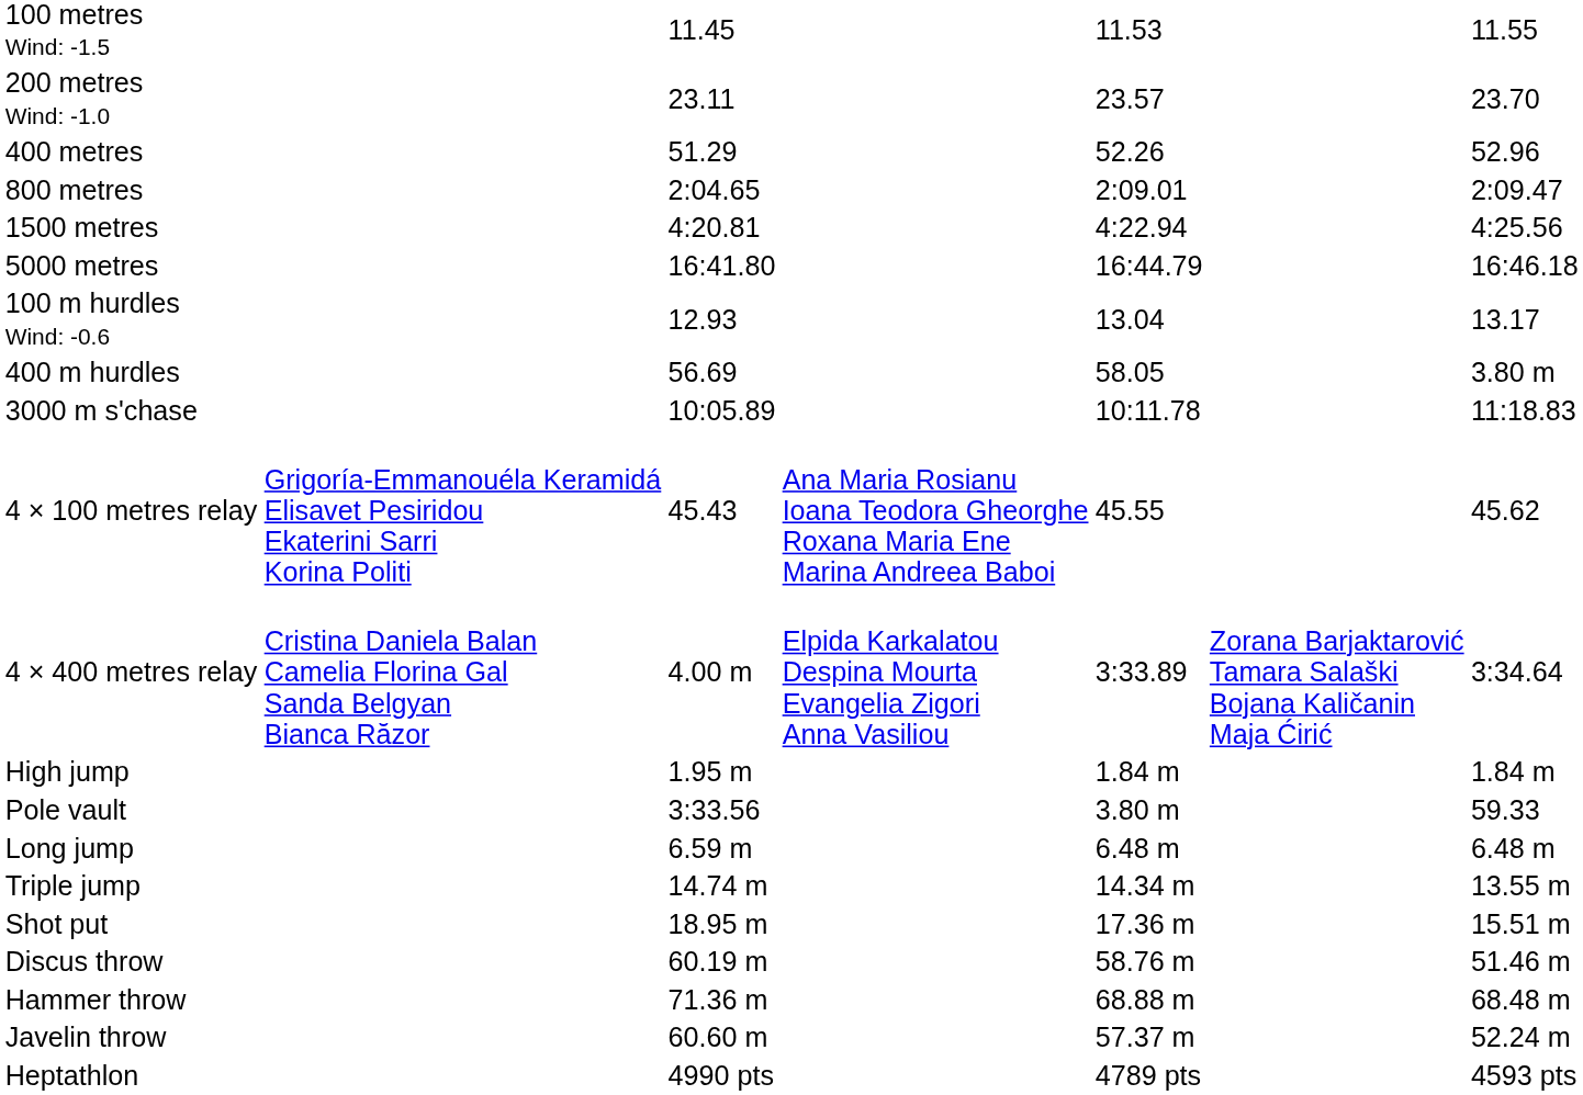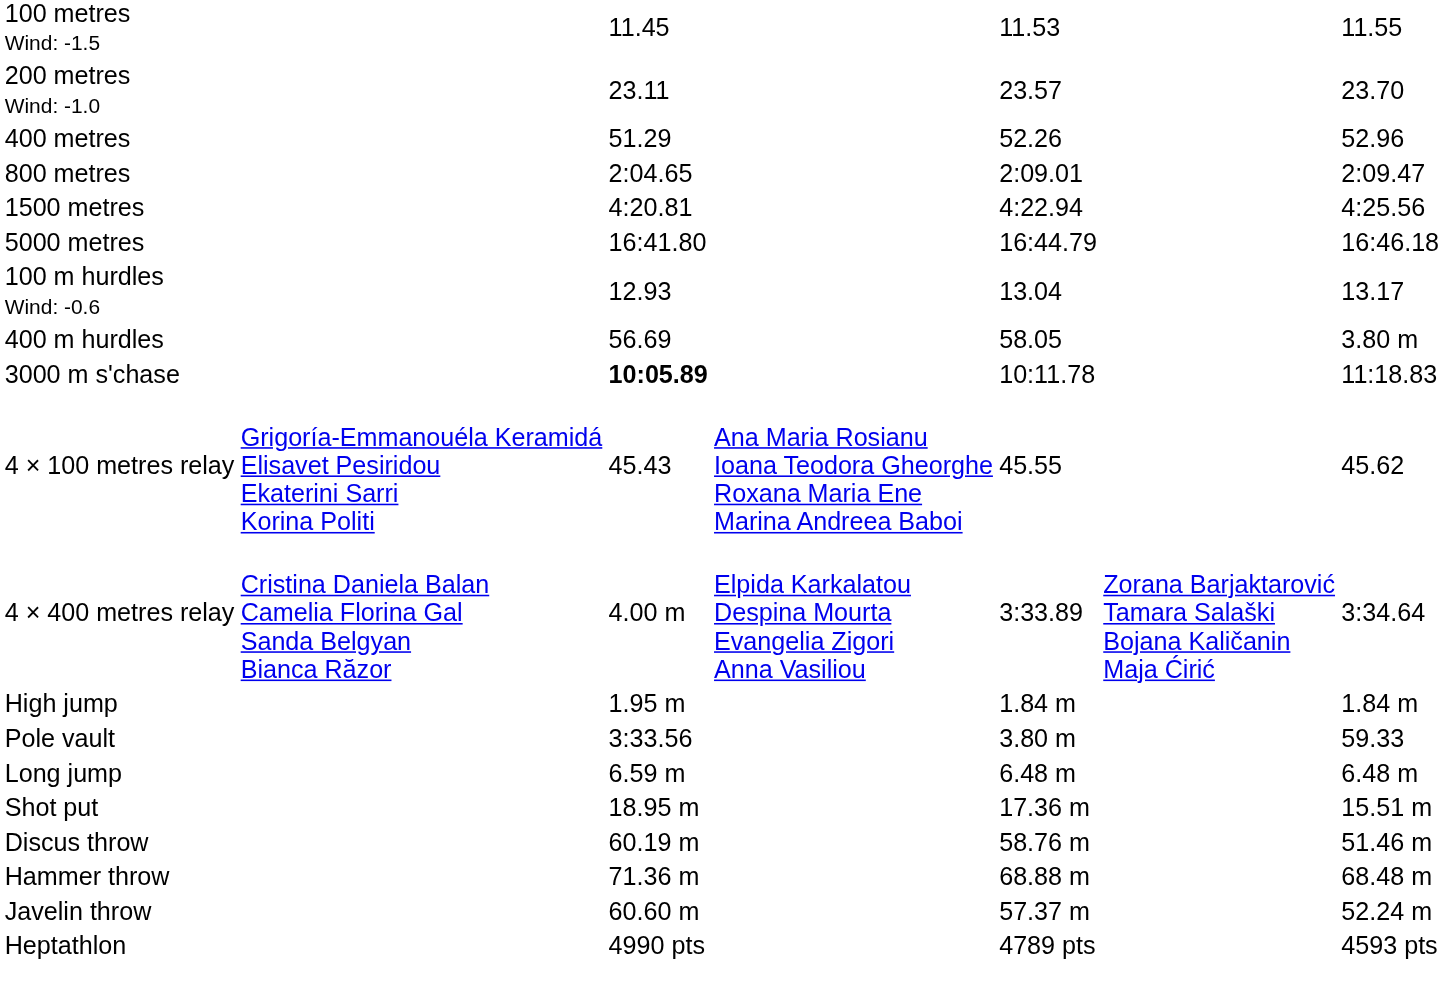 <table>
 <tr>
 <td>100 metres<br><small>Wind: -1.5</small></td>
 <td></td>
 <td>11.45</td>
 <td></td>
 <td>11.53</td>
 <td></td>
 <td>11.55</td>
 </tr>
 <tr>
 <td>200 metres<br><small>Wind: -1.0</small></td>
 <td></td>
 <td>23.11</td>
 <td></td>
 <td>23.57</td>
 <td></td>
 <td>23.70</td>
 </tr>
 <tr>
 <td>400 metres</td>
 <td></td>
 <td>51.29</td>
 <td></td>
 <td>52.26</td>
 <td></td>
 <td>52.96</td>
 </tr>
 <tr>
 <td>800 metres</td>
 <td></td>
 <td>2:04.65</td>
 <td></td>
 <td>2:09.01</td>
 <td></td>
 <td>2:09.47</td>
 </tr>
 <tr>
 <td>1500 metres</td>
 <td></td>
 <td>4:20.81</td>
 <td></td>
 <td>4:22.94</td>
 <td></td>
 <td>4:25.56</td>
 </tr>
 <tr>
 <td>5000 metres</td>
 <td></td>
 <td>16:41.80</td>
 <td></td>
 <td>16:44.79</td>
 <td></td>
 <td>16:46.18</td>
 </tr>
 <tr>
 <td>100 m hurdles<br><small>Wind: -0.6</small></td>
 <td></td>
 <td>12.93</td>
 <td></td>
 <td>13.04</td>
 <td></td>
 <td>13.17</td>
 </tr>
 <tr>
 <td>400 m hurdles</td>
 <td></td>
 <td>56.69 </td>
 <td></td>
 <td>58.05</td>
 <td></td>
 <td>3.80 m</td>
 </tr>
 <tr>
 <td>3000 m s'chase</td>
 <td></td>
-<td>10:05.89</td>
+<td><strong>10:05.89</strong></td>
 <td></td>
 <td>10:11.78</td>
 <td></td>
 <td>11:18.83</td>
 </tr>
 <tr>
 <td>4 × 100 metres relay</td>
 <td><br><a href='#'>Grigoría-Emmanouéla Keramidá</a><br><a href='#'>Elisavet Pesiridou</a><br><a href='#'>Ekaterini Sarri</a><br><a href='#'>Korina Politi</a></td>
 <td>45.43</td>
 <td><br><a href='#'>Ana Maria Rosianu</a><br><a href='#'>Ioana Teodora Gheorghe</a><br><a href='#'>Roxana Maria Ene</a><br><a href='#'>Marina Andreea Baboi</a></td>
 <td>45.55</td>
 <td></td>
 <td>45.62</td>
 </tr>
 <tr>
 <td>4 × 400 metres relay</td>
 <td><br><a href='#'>Cristina Daniela Balan</a><br><a href='#'>Camelia Florina Gal</a><br><a href='#'>Sanda Belgyan</a><br><a href='#'>Bianca Răzor</a></td>
 <td>4.00 m</td>
 <td><br><a href='#'>Elpida Karkalatou</a><br><a href='#'>Despina Mourta</a><br><a href='#'>Evangelia Zigori</a><br><a href='#'>Anna Vasiliou</a></td>
 <td>3:33.89</td>
 <td><br><a href='#'>Zorana Barjaktarović</a><br><a href='#'>Tamara Salaški</a><br><a href='#'>Bojana Kaličanin</a><br><a href='#'>Maja Ćirić</a></td>
 <td>3:34.64</td>
 </tr>
 <tr>
 <td>High jump</td>
 <td></td>
 <td>1.95 m</td>
 <td></td>
 <td>1.84 m</td>
 <td></td>
 <td>1.84 m </td>
 </tr>
 <tr>
 <td>Pole vault</td>
 <td></td>
 <td>3:33.56</td>
 <td></td>
 <td>3.80 m</td>
 <td></td>
 <td>59.33</td>
 </tr>
 <tr>
 <td>Long jump</td>
 <td></td>
 <td>6.59 m</td>
 <td></td>
 <td>6.48 m</td>
 <td></td>
 <td>6.48 m</td>
 </tr>
 <tr>
-<td>Triple jump</td>
-<td></td>
-<td>14.74 m </td>
-<td></td>
-<td>14.34 m</td>
-<td></td>
-<td>13.55 m </td>
-</tr>
-<tr>
 <td>Shot put</td>
 <td></td>
 <td>18.95 m </td>
 <td></td>
 <td>17.36 m</td>
 <td></td>
 <td>15.51 m</td>
 </tr>
 <tr>
 <td>Discus throw</td>
 <td></td>
 <td>60.19 m</td>
 <td></td>
 <td>58.76 m</td>
 <td></td>
 <td>51.46 m</td>
 </tr>
 <tr>
 <td>Hammer throw</td>
 <td></td>
 <td>71.36 m</td>
 <td></td>
 <td>68.88 m</td>
 <td></td>
 <td>68.48 m</td>
 </tr>
 <tr>
 <td>Javelin throw</td>
 <td></td>
 <td>60.60 m  </td>
 <td></td>
 <td>57.37 m</td>
 <td></td>
 <td>52.24 m</td>
 </tr>
 <tr>
 <td>Heptathlon</td>
 <td></td>
 <td>4990 pts</td>
 <td></td>
 <td>4789 pts</td>
 <td></td>
 <td>4593 pts</td>
 </tr>
 </table>
